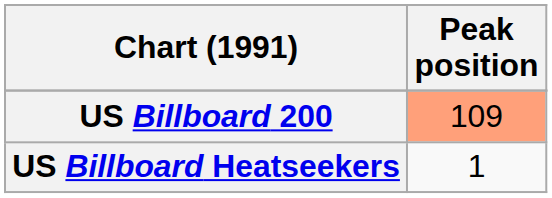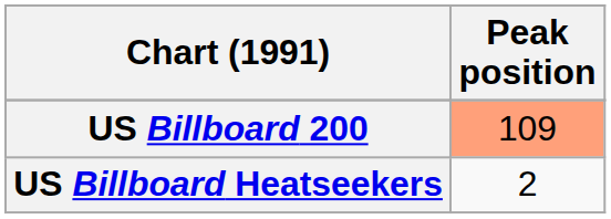 <table class="wikitable sortable plainrowheaders">
 <tr>
 <th scope="col">Chart (1991)</th>
 <th scope="col">Peak<br>position</th>
 </tr>
 <tr>
 </tr>
 <tr>
 </tr>
 <tr>
 </tr>
 <tr>
 <th scope="row">US <a href='#'><em>Billboard</em> 200</a></th>
 <td align="center" style="background: lightsalmon;">109</td>
 </tr>
 <tr>
 <th scope="row">US <a href='#'><em>Billboard</em> Heatseekers</a></th>
-<td align="center">1</td>
+<td align="center">2</td>
 </tr>
 </table>
